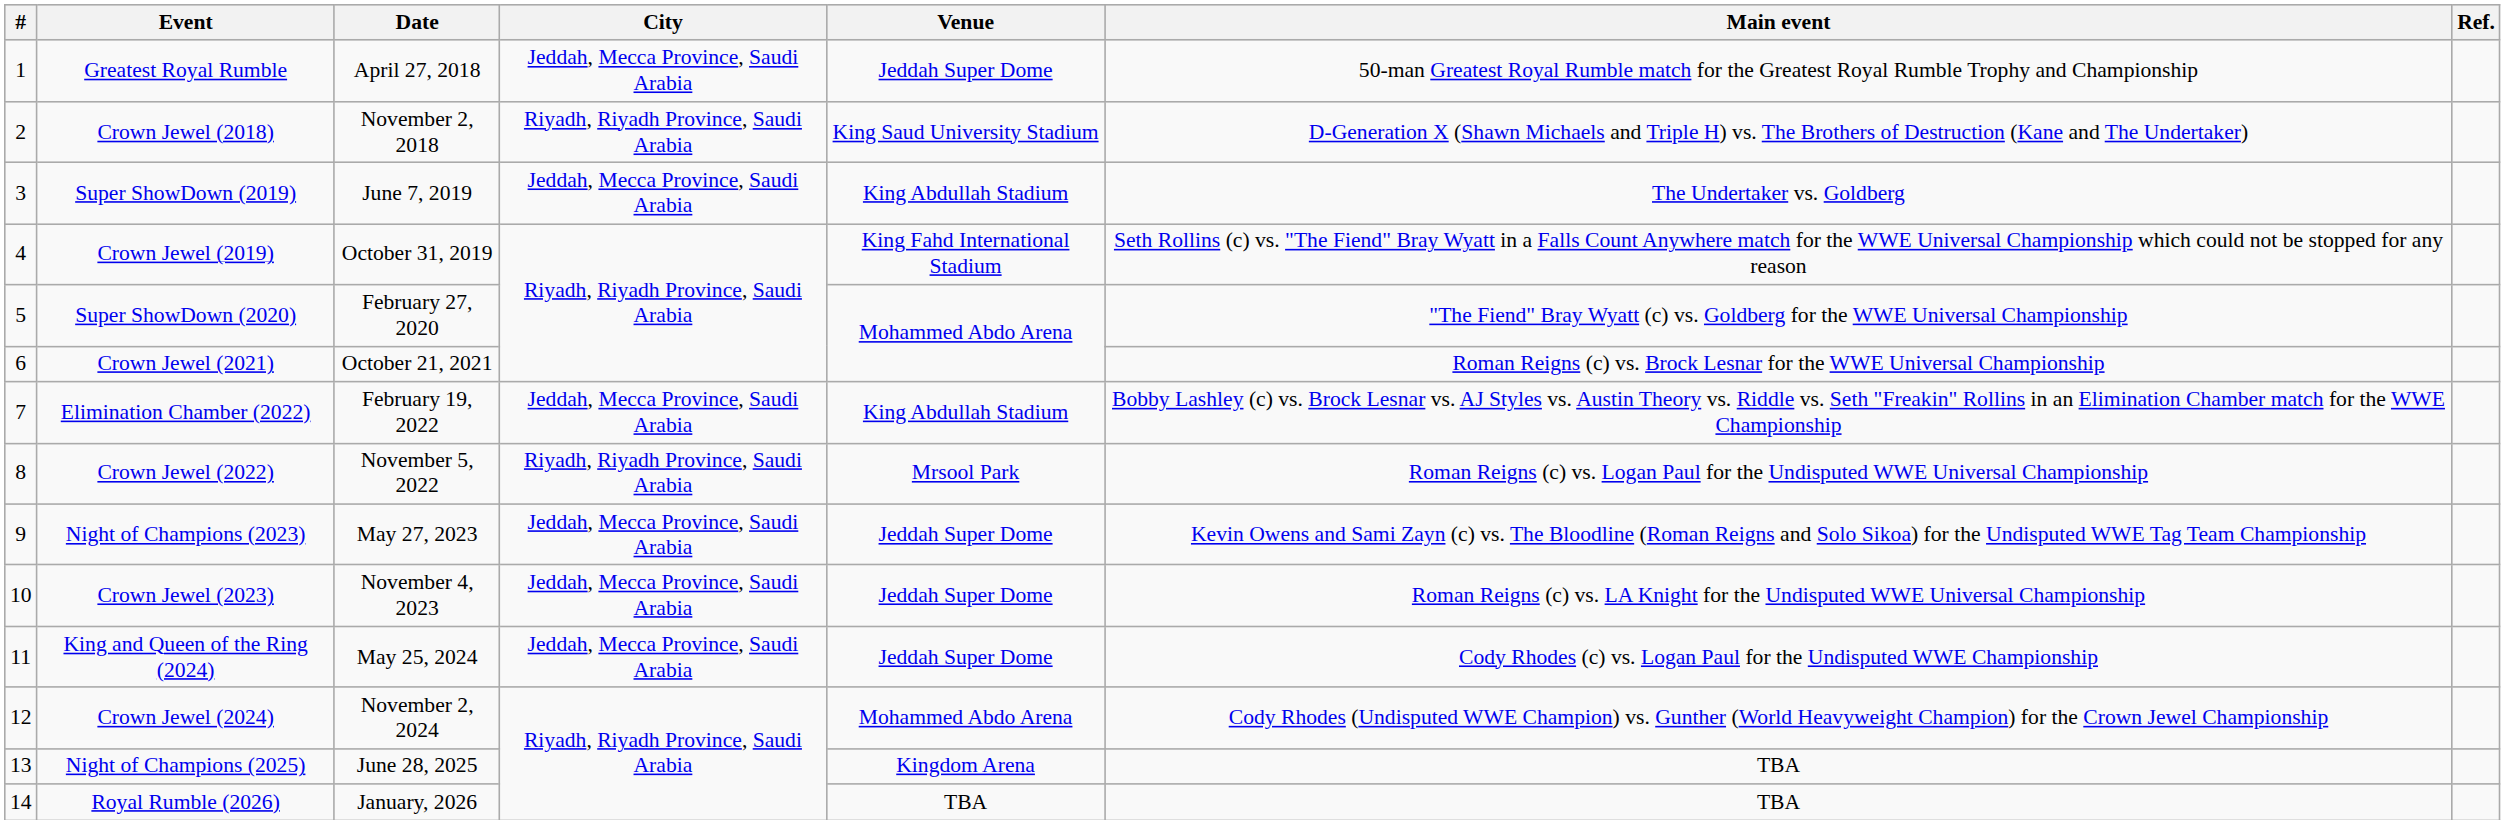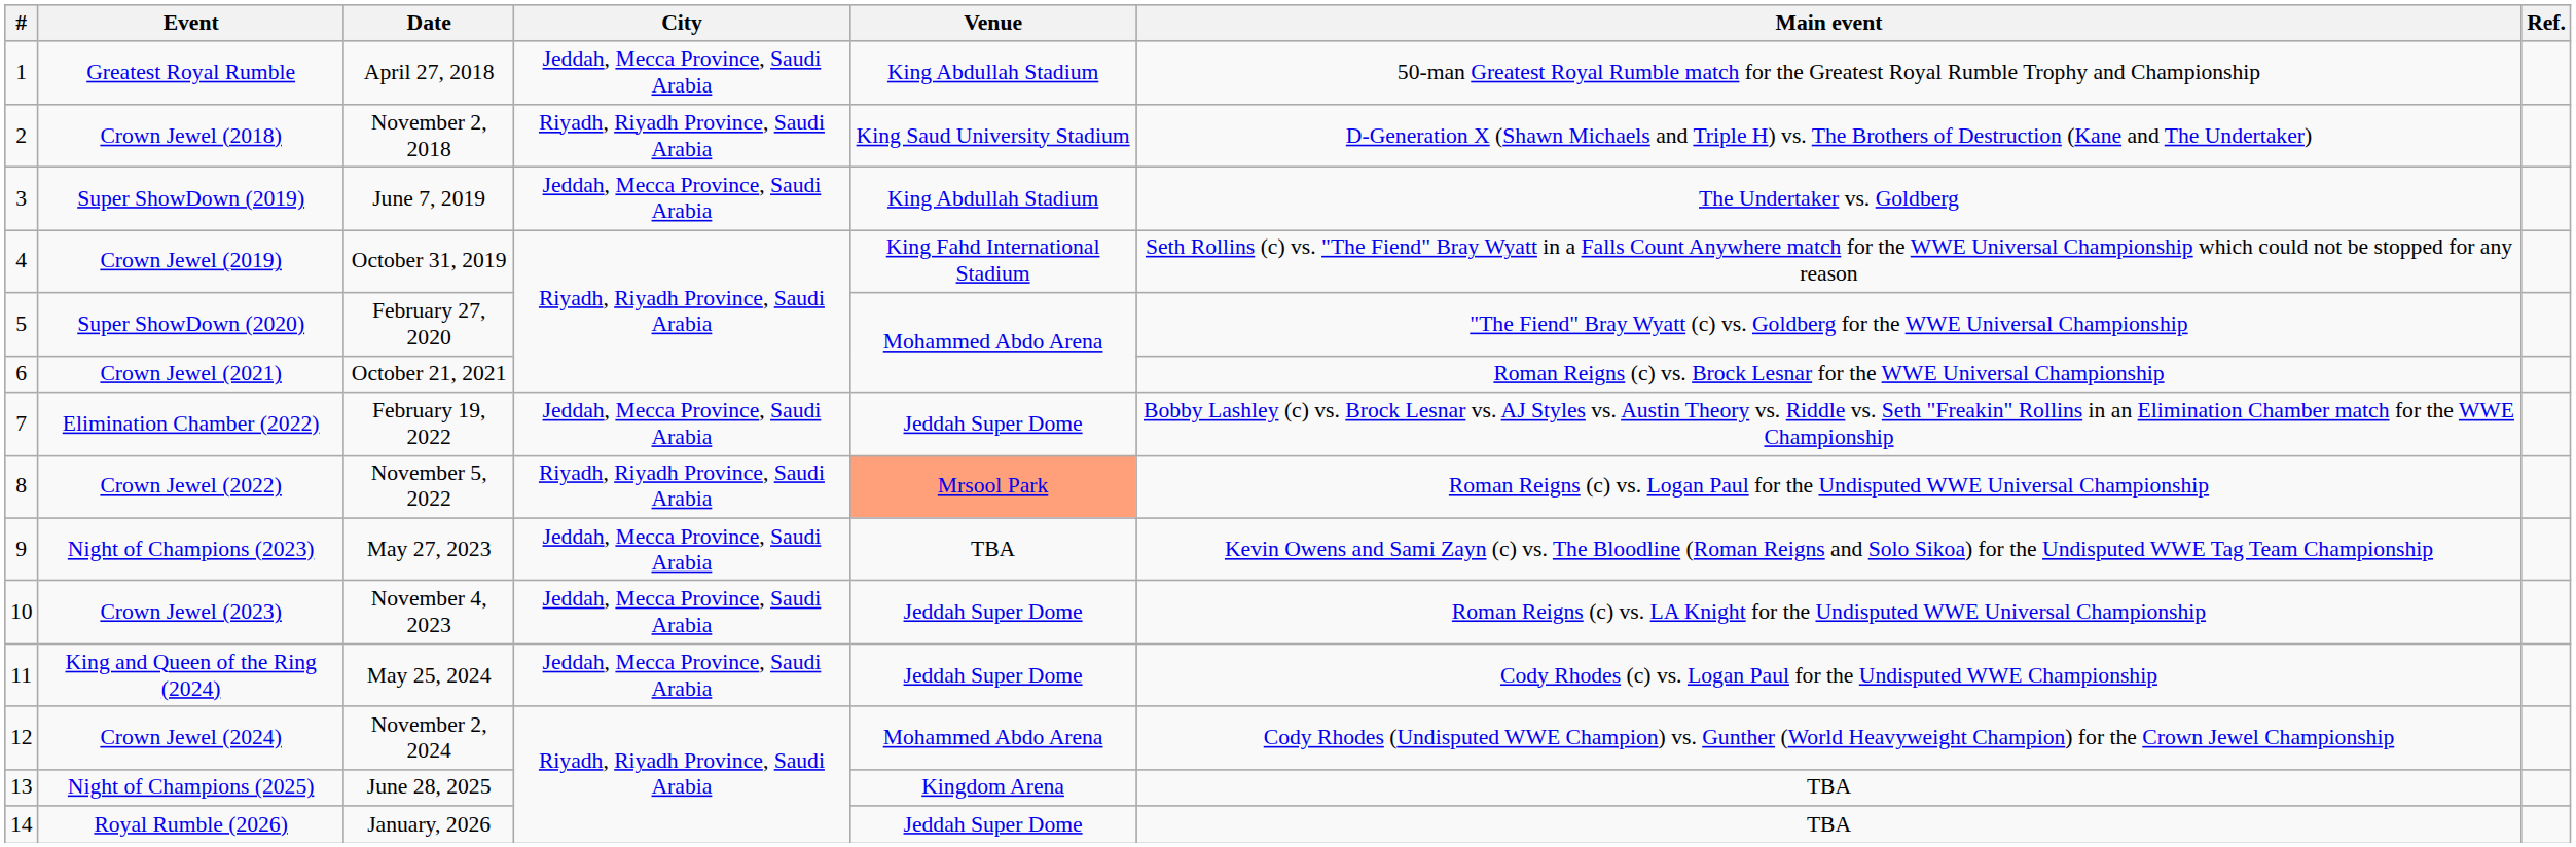 <table class="sortable wikitable succession-box" style="font-size:85%; text-align:center;">
 <tr>
 <th>#</th>
 <th>Event</th>
 <th>Date</th>
 <th>City</th>
 <th>Venue</th>
 <th>Main event</th>
 <th>Ref.</th>
 </tr>
 <tr>
 <td>1</td>
 <td><a href='#'>Greatest Royal Rumble</a></td>
 <td>April 27, 2018</td>
 <td><a href='#'>Jeddah</a>, <a href='#'>Mecca Province</a>, <a href='#'>Saudi Arabia</a></td>
-<td><a href='#'>Jeddah Super Dome</a></td>
+<td><a href='#'>King Abdullah Stadium</a></td>
 <td>50-man <a href='#'>Greatest Royal Rumble match</a> for the Greatest Royal Rumble Trophy and Championship</td>
 <td></td>
 </tr>
 <tr>
 <td>2</td>
 <td><a href='#'>Crown Jewel (2018)</a></td>
 <td>November 2, 2018</td>
 <td><a href='#'>Riyadh</a>, <a href='#'>Riyadh Province</a>, <a href='#'>Saudi Arabia</a></td>
 <td><a href='#'>King Saud University Stadium</a></td>
 <td><a href='#'>D-Generation X</a> (<a href='#'>Shawn Michaels</a> and <a href='#'>Triple H</a>) vs. <a href='#'>The Brothers of Destruction</a> (<a href='#'>Kane</a> and <a href='#'>The Undertaker</a>)</td>
 <td></td>
 </tr>
 <tr>
 <td>3</td>
 <td><a href='#'>Super ShowDown (2019)</a></td>
 <td>June 7, 2019</td>
 <td><a href='#'>Jeddah</a>, <a href='#'>Mecca Province</a>, <a href='#'>Saudi Arabia</a></td>
 <td><a href='#'>King Abdullah Stadium</a></td>
 <td><a href='#'>The Undertaker</a> vs. <a href='#'>Goldberg</a></td>
 <td></td>
 </tr>
 <tr>
 <td>4</td>
 <td><a href='#'>Crown Jewel (2019)</a></td>
 <td>October 31, 2019</td>
 <td rowspan=3><a href='#'>Riyadh</a>, <a href='#'>Riyadh Province</a>, <a href='#'>Saudi Arabia</a></td>
 <td><a href='#'>King Fahd International Stadium</a></td>
 <td><a href='#'>Seth Rollins</a> (c) vs. <a href='#'>"The Fiend" Bray Wyatt</a> in a <a href='#'>Falls Count Anywhere match</a> for the <a href='#'>WWE Universal Championship</a> which could not be stopped for any reason</td>
 <td></td>
 </tr>
 <tr>
 <td>5</td>
 <td><a href='#'>Super ShowDown (2020)</a></td>
 <td>February 27, 2020</td>
 <td rowspan=2><a href='#'>Mohammed Abdo Arena</a></td>
 <td><a href='#'>"The Fiend" Bray Wyatt</a> (c) vs. <a href='#'>Goldberg</a> for the <a href='#'>WWE Universal Championship</a></td>
 <td></td>
 </tr>
 <tr>
 <td>6</td>
 <td><a href='#'>Crown Jewel (2021)</a></td>
 <td>October 21, 2021</td>
 <td><a href='#'>Roman Reigns</a> (c) vs. <a href='#'>Brock Lesnar</a> for the <a href='#'>WWE Universal Championship</a></td>
 <td></td>
 </tr>
 <tr>
 <td>7</td>
 <td><a href='#'>Elimination Chamber (2022)</a></td>
 <td>February 19, 2022</td>
 <td><a href='#'>Jeddah</a>, <a href='#'>Mecca Province</a>, <a href='#'>Saudi Arabia</a></td>
-<td><a href='#'>King Abdullah Stadium</a></td>
+<td><a href='#'>Jeddah Super Dome</a></td>
 <td><a href='#'>Bobby Lashley</a> (c) vs. <a href='#'>Brock Lesnar</a> vs. <a href='#'>AJ Styles</a> vs. <a href='#'>Austin Theory</a> vs. <a href='#'>Riddle</a> vs. <a href='#'>Seth "Freakin" Rollins</a> in an <a href='#'>Elimination Chamber match</a> for the <a href='#'>WWE Championship</a></td>
 <td></td>
 </tr>
 <tr>
 <td>8</td>
 <td><a href='#'>Crown Jewel (2022)</a></td>
 <td>November 5, 2022</td>
 <td><a href='#'>Riyadh</a>, <a href='#'>Riyadh Province</a>, <a href='#'>Saudi Arabia</a></td>
-<td><a href='#'>Mrsool Park</a></td>
+<td style="background: lightsalmon;"><a href='#'>Mrsool Park</a></td>
 <td><a href='#'>Roman Reigns</a> (c) vs. <a href='#'>Logan Paul</a> for the <a href='#'>Undisputed WWE Universal Championship</a></td>
 <td></td>
 </tr>
 <tr>
 <td>9</td>
 <td><a href='#'>Night of Champions (2023)</a></td>
 <td>May 27, 2023</td>
 <td><a href='#'>Jeddah</a>, <a href='#'>Mecca Province</a>, <a href='#'>Saudi Arabia</a></td>
-<td><a href='#'>Jeddah Super Dome</a></td>
+<td>TBA</td>
 <td><a href='#'>Kevin Owens and Sami Zayn</a> (c) vs. <a href='#'>The Bloodline</a> (<a href='#'>Roman Reigns</a> and <a href='#'>Solo Sikoa</a>) for the <a href='#'>Undisputed WWE Tag Team Championship</a></td>
 <td></td>
 </tr>
 <tr>
 <td>10</td>
 <td><a href='#'>Crown Jewel (2023)</a></td>
 <td>November 4, 2023</td>
 <td><a href='#'>Jeddah</a>, <a href='#'>Mecca Province</a>, <a href='#'>Saudi Arabia</a></td>
 <td><a href='#'>Jeddah Super Dome</a></td>
 <td><a href='#'>Roman Reigns</a> (c) vs. <a href='#'>LA Knight</a> for the <a href='#'>Undisputed WWE Universal Championship</a></td>
 <td></td>
 </tr>
 <tr>
 <td>11</td>
 <td><a href='#'>King and Queen of the Ring (2024)</a></td>
 <td>May 25, 2024</td>
 <td><a href='#'>Jeddah</a>, <a href='#'>Mecca Province</a>, <a href='#'>Saudi Arabia</a></td>
 <td><a href='#'>Jeddah Super Dome</a></td>
 <td><a href='#'>Cody Rhodes</a> (c) vs. <a href='#'>Logan Paul</a> for the <a href='#'>Undisputed WWE Championship</a></td>
 <td></td>
 </tr>
 <tr>
 <td>12</td>
 <td><a href='#'>Crown Jewel (2024)</a></td>
 <td>November 2, 2024</td>
 <td rowspan=3><a href='#'>Riyadh</a>, <a href='#'>Riyadh Province</a>, <a href='#'>Saudi Arabia</a></td>
 <td><a href='#'>Mohammed Abdo Arena</a></td>
 <td><a href='#'>Cody Rhodes</a> (<a href='#'>Undisputed WWE Champion</a>) vs. <a href='#'>Gunther</a> (<a href='#'>World Heavyweight Champion</a>) for the <a href='#'>Crown Jewel Championship</a></td>
 <td></td>
 </tr>
 <tr>
 <td>13</td>
 <td><a href='#'>Night of Champions (2025)</a></td>
 <td>June 28, 2025</td>
 <td><a href='#'>Kingdom Arena</a></td>
 <td>TBA</td>
 <td></td>
 </tr>
 <tr>
 <td>14</td>
 <td><a href='#'>Royal Rumble (2026)</a></td>
 <td>January, 2026</td>
-<td>TBA</td>
+<td><a href='#'>Jeddah Super Dome</a></td>
 <td>TBA</td>
 <td></td>
 </tr>
 </table>
